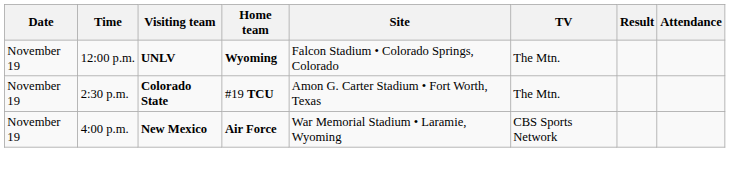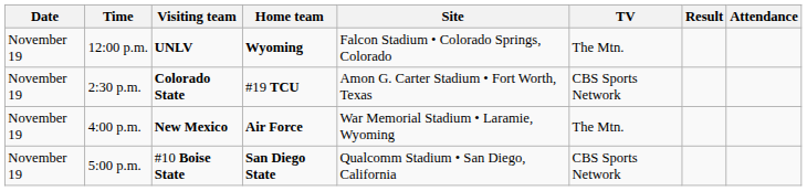 <table class="wikitable" style="font-size:95%;">
 <tr>
 <th>Date</th>
 <th>Time</th>
 <th>Visiting team</th>
 <th>Home team</th>
 <th>Site</th>
 <th>TV</th>
 <th>Result</th>
 <th>Attendance</th>
 </tr>
 <tr style=>
 <td>November 19</td>
 <td>12:00 p.m.</td>
 <td><strong>UNLV</strong></td>
 <td><strong>Wyoming</strong></td>
 <td>Falcon Stadium • Colorado Springs, Colorado</td>
 <td>The Mtn.</td>
 <td></td>
 <td></td>
 </tr>
 <tr style=>
 <td>November 19</td>
 <td>2:30 p.m.</td>
 <td><strong>Colorado State</strong></td>
 <td>#19 <strong>TCU</strong></td>
 <td>Amon G. Carter Stadium • Fort Worth, Texas</td>
-<td>The Mtn.</td>
+<td>CBS Sports Network</td>
 <td></td>
 <td></td>
 </tr>
 <tr style=>
 <td>November 19</td>
 <td>4:00 p.m.</td>
 <td><strong>New Mexico</strong></td>
 <td><strong>Air Force</strong></td>
 <td>War Memorial Stadium • Laramie, Wyoming</td>
+<td>The Mtn.</td>
+<td></td>
+<td></td>
+</tr>
+<tr style=>
+<td>November 19</td>
+<td>5:00 p.m.</td>
+<td>#10 <strong>Boise State</strong></td>
+<td><strong>San Diego State</strong></td>
+<td>Qualcomm Stadium • San Diego, California</td>
 <td>CBS Sports Network</td>
 <td></td>
 <td></td>
 </tr>
 </table>
